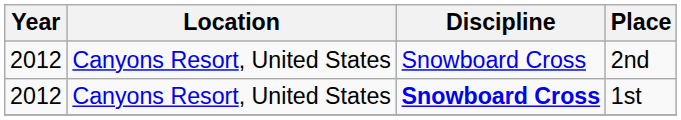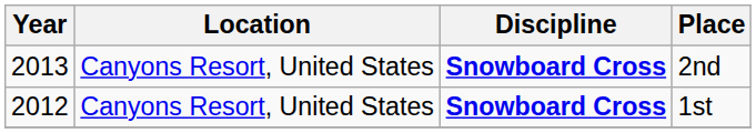 <table class="wikitable">
 <tr>
 <th>Year</th>
 <th>Location</th>
 <th>Discipline</th>
 <th>Place</th>
 </tr>
 <tr>
-<td>2012</td>
+<td>2013</td>
 <td> <a href='#'>Canyons Resort</a>, United States</td>
-<td><a href='#'>Snowboard Cross</a></td>
+<td><strong><a href='#'>Snowboard Cross</a></strong></td>
 <td>2nd</td>
 </tr>
 <tr>
 <td>2012</td>
 <td> <a href='#'>Canyons Resort</a>, United States</td>
 <td><strong><a href='#'>Snowboard Cross</a></strong></td>
 <td>1st</td>
 </tr>
 <tr>
 </tr>
 </table>
